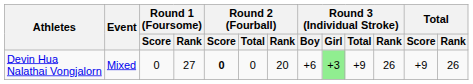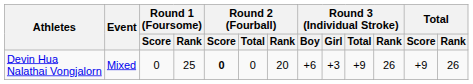 <table class="wikitable" style="font-size:90%">
 <tr>
 <th rowspan="2">Athletes</th>
 <th rowspan="2">Event</th>
 <th colspan="2">Round 1<br>(Foursome)</th>
 <th colspan="3">Round 2<br>(Fourball)</th>
 <th colspan="4">Round 3<br>(Individual Stroke)</th>
 <th colspan="2">Total</th>
 </tr>
 <tr style="font-size:95%">
 <th>Score</th>
 <th>Rank</th>
 <th>Score</th>
 <th>Total</th>
 <th>Rank</th>
 <th>Boy</th>
 <th>Girl</th>
 <th>Total</th>
 <th>Rank</th>
 <th>Score</th>
 <th>Rank</th>
 </tr>
 <tr align=center>
 <td align=left><a href='#'>Devin Hua</a><br><a href='#'>Nalathai Vongjalorn</a></td>
 <td align=left><a href='#'>Mixed</a></td>
 <td>0</td>
-<td>27</td>
+<td>25</td>
 <td><strong>0</strong></td>
 <td>0</td>
 <td>20</td>
 <td>+6</td>
-<td style="background: lightgreen;">+3</td>
+<td>+3</td>
 <td>+9</td>
 <td>26</td>
 <td>+9</td>
 <td>26</td>
 </tr>
 </table>
